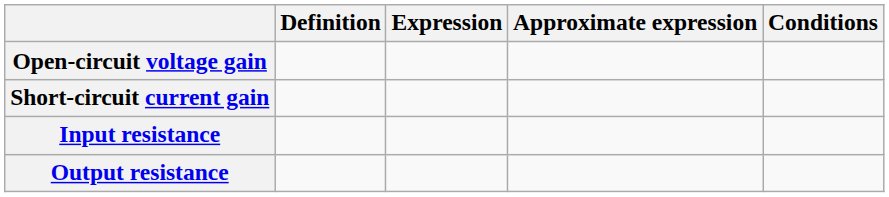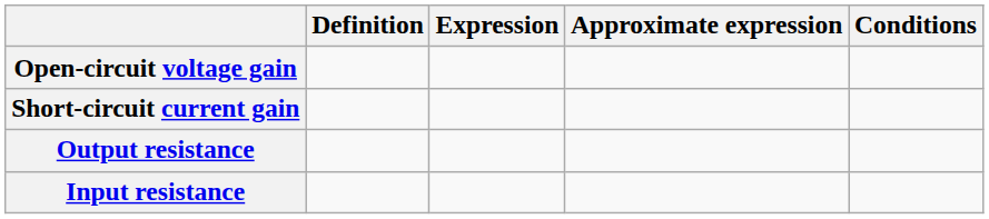 <table class="wikitable" style="text-align:left; margin:1em auto 1em auto 1em auto 1em auto 1em auto;">
 <tr>
 <th></th>
 <th>Definition</th>
 <th>Expression</th>
 <th>Approximate expression</th>
 <th>Conditions</th>
 </tr>
 <tr>
 <th>Open-circuit <a href='#'>voltage gain</a></th>
 <td></td>
 <td></td>
 <td></td>
 <td></td>
 </tr>
 <tr>
 <th>Short-circuit <a href='#'>current gain</a></th>
 <td></td>
 <td></td>
 <td></td>
 <td></td>
 </tr>
 <tr>
+<th><a href='#'>Output resistance</a></th>
+<td></td>
+<td></td>
+<td></td>
+<td></td>
+</tr>
+<tr>
 <th><a href='#'>Input resistance</a></th>
 <td></td>
 <td></td>
 <td></td>
 <td></td>
 </tr>
-<tr>
-<th><a href='#'>Output resistance</a></th>
-<td></td>
-<td></td>
-<td></td>
-<td></td>
-</tr>
 </table>
